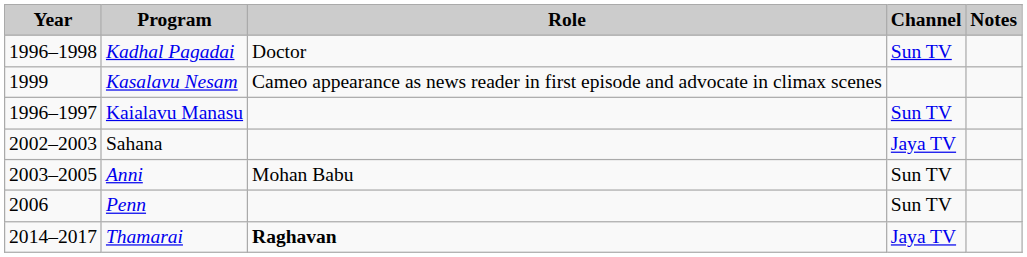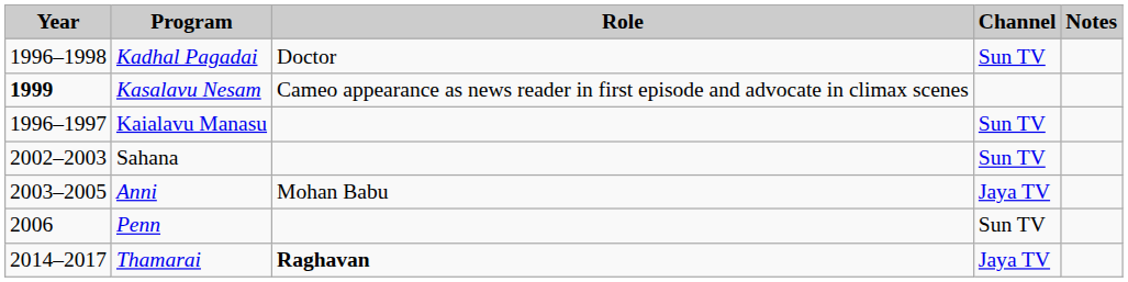 <table class="wikitable">
 <tr>
 <th style="background:#ccc;">Year</th>
 <th style="background:#ccc;">Program</th>
 <th style="background:#ccc;">Role</th>
 <th style="background:#ccc;">Channel</th>
 <th style="background:#ccc;">Notes</th>
 </tr>
 <tr>
 <td>1996–1998</td>
 <td><em><a href='#'>Kadhal Pagadai</a></em></td>
 <td>Doctor</td>
 <td><a href='#'>Sun TV</a></td>
 <td></td>
 </tr>
 <tr>
-<td>1999</td>
+<td><strong>1999</strong></td>
 <td><em><a href='#'>Kasalavu Nesam</a></em></td>
 <td>Cameo appearance as news reader in first episode and advocate in climax scenes</td>
 <td></td>
 </tr>
 <tr>
 <td>1996–1997</td>
 <td><a href='#'>Kaialavu Manasu</a></td>
 <td></td>
 <td><a href='#'>Sun TV</a></td>
 <td></td>
 </tr>
 <tr>
 <td>2002–2003</td>
 <td>Sahana</td>
 <td></td>
-<td><a href='#'>Jaya TV</a></td>
+<td><a href='#'>Sun TV</a></td>
 <td></td>
 </tr>
 <tr>
 <td>2003–2005</td>
 <td><em><a href='#'>Anni</a></em></td>
 <td>Mohan Babu</td>
-<td>Sun TV</td>
+<td><a href='#'>Jaya TV</a></td>
 <td></td>
 </tr>
 <tr>
 <td>2006</td>
 <td><em><a href='#'>Penn</a></em></td>
 <td></td>
 <td>Sun TV</td>
 <td></td>
 </tr>
 <tr>
 <td>2014–2017</td>
 <td><em><a href='#'>Thamarai</a></em></td>
 <td><strong>Raghavan</strong></td>
 <td><a href='#'>Jaya TV</a></td>
 <td></td>
 </tr>
 </table>
